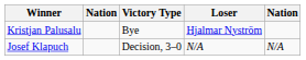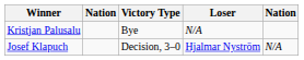 <table class="wikitable sortable" style="text-align:left;">
 <tr>
 <th>Winner</th>
 <th>Nation</th>
 <th>Victory Type</th>
 <th>Loser</th>
 <th>Nation</th>
 </tr>
 <tr>
 <td><a href='#'>Kristjan Palusalu</a></td>
 <td></td>
 <td>Bye</td>
-<td><a href='#'>Hjalmar Nyström</a></td>
+<td><em>N/A</em></td>
 <td></td>
 </tr>
 <tr>
 <td><a href='#'>Josef Klapuch</a></td>
 <td></td>
 <td>Decision, 3–0</td>
-<td><em>N/A</em></td>
+<td><a href='#'>Hjalmar Nyström</a></td>
 <td><em>N/A</em></td>
 </tr>
 </table>
